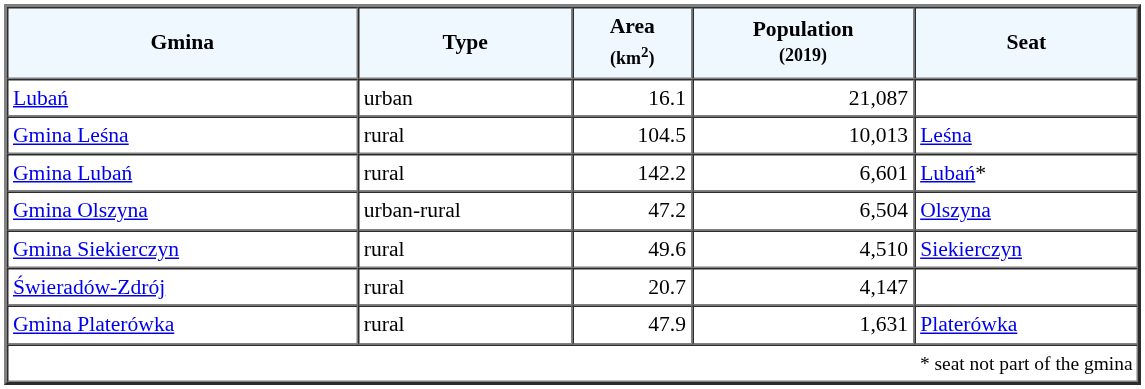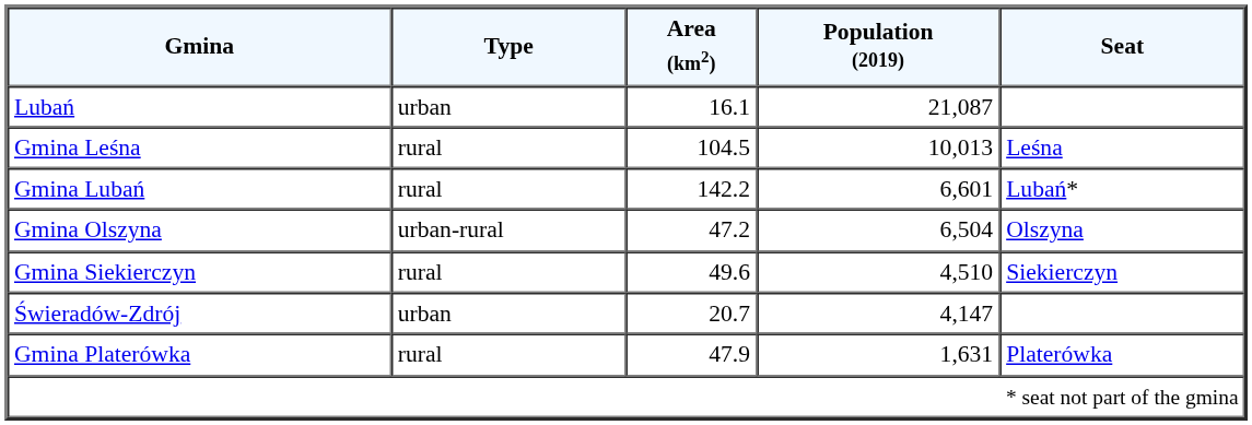 <table width="60%" border="2" cellpadding="3" cellspacing="0" style="font-size:90%;line-height:120%;">
 <tr bgcolor="F0F8FF">
 <td style="text-align:center;"><strong>Gmina</strong></td>
 <td style="text-align:center;"><strong>Type</strong></td>
 <td style="text-align:center;"><strong>Area<br><small>(km<sup>2</sup>)</small></strong></td>
 <td style="text-align:center;"><strong>Population<br><small>(2019)</small></strong></td>
 <td style="text-align:center;"><strong>Seat</strong></td>
 </tr>
 <tr>
 <td><a href='#'>Lubań</a></td>
 <td>urban</td>
 <td style="text-align:right;">16.1</td>
 <td style="text-align:right;">21,087</td>
 <td> </td>
 </tr>
 <tr>
 <td><a href='#'>Gmina Leśna</a></td>
 <td>rural</td>
 <td style="text-align:right;">104.5</td>
 <td style="text-align:right;">10,013</td>
 <td><a href='#'>Leśna</a></td>
 </tr>
 <tr>
 <td><a href='#'>Gmina Lubań</a></td>
 <td>rural</td>
 <td style="text-align:right;">142.2</td>
 <td style="text-align:right;">6,601</td>
 <td><a href='#'>Lubań</a>*</td>
 </tr>
 <tr>
 <td><a href='#'>Gmina Olszyna</a></td>
 <td>urban-rural</td>
 <td style="text-align:right;">47.2</td>
 <td style="text-align:right;">6,504</td>
 <td><a href='#'>Olszyna</a></td>
 </tr>
 <tr>
 <td><a href='#'>Gmina Siekierczyn</a></td>
 <td>rural</td>
 <td style="text-align:right;">49.6</td>
 <td style="text-align:right;">4,510</td>
 <td><a href='#'>Siekierczyn</a></td>
 </tr>
 <tr>
 <td><a href='#'>Świeradów-Zdrój</a></td>
-<td>rural</td>
+<td>urban</td>
 <td style="text-align:right;">20.7</td>
 <td style="text-align:right;">4,147</td>
 <td> </td>
 </tr>
 <tr>
 <td><a href='#'>Gmina Platerówka</a></td>
 <td>rural</td>
 <td style="text-align:right;">47.9</td>
 <td style="text-align:right;">1,631</td>
 <td><a href='#'>Platerówka</a></td>
 </tr>
 <tr>
 <td colspan=5 style="text-align:right;font-size:90%">* seat not part of the gmina</td>
 </tr>
 <tr>
 </tr>
 </table>
